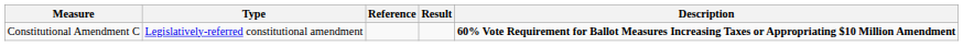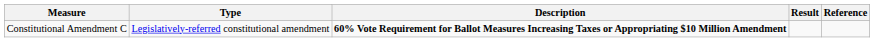 <table class="wikitable">
 <tr>
 <th>Measure</th>
 <th>Type</th>
+<th>Description</th>
+<th>Result</th>
 <th>Reference</th>
-<th>Result</th>
-<th>Description</th>
 </tr>
 <tr>
 <td>Constitutional Amendment C</td>
 <td><a href='#'>Legislatively-referred</a> constitutional amendment</td>
+<td><strong>60% Vote Requirement for Ballot Measures Increasing Taxes or Appropriating $10 Million Amendment</strong></td>
 <td></td>
 <td></td>
-<td><strong>60% Vote Requirement for Ballot Measures Increasing Taxes or Appropriating $10 Million Amendment</strong></td>
 </tr>
 </table>
